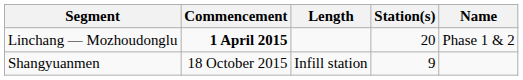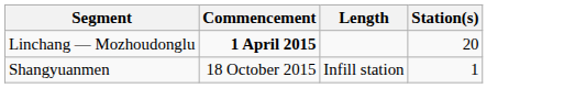 <table class="wikitable" style="border-collapse: collapse; text-align: right;">
 <tr>
 <th>Segment</th>
 <th>Commencement</th>
 <th>Length</th>
 <th>Station(s)</th>
-<th>Name</th>
 </tr>
 <tr>
 <td style="text-align: left;">Linchang — Mozhoudonglu</td>
 <td><strong>1 April 2015</strong></td>
 <td></td>
 <td>20</td>
-<td style="text-align: left;">Phase 1 & 2</td>
 </tr>
 <tr>
 <td style="text-align: left;">Shangyuanmen</td>
 <td>18 October 2015</td>
 <td>Infill station</td>
-<td>9</td>
-<td style="text-align: left;"></td>
+<td>1</td>
 </tr>
 </table>
